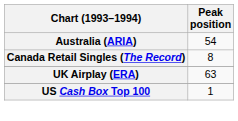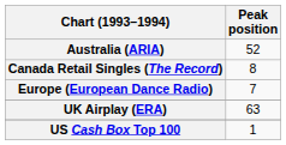 <table class="wikitable sortable plainrowheaders" style="text-align:center">
 <tr>
 <th>Chart (1993–1994)</th>
 <th>Peak<br>position</th>
 </tr>
 <tr>
 <th scope="row">Australia (<a href='#'>ARIA</a>)</th>
-<td>54</td>
+<td>52</td>
 </tr>
 <tr>
 <th scope="row">Canada Retail Singles (<em><a href='#'>The Record</a></em>)</th>
 <td>8</td>
+</tr>
+<tr>
+<th scope="row">Europe (<a href='#'>European Dance Radio</a>)</th>
+<td>7</td>
 </tr>
 <tr>
 </tr>
 <tr>
 </tr>
 <tr>
 <th scope="row">UK Airplay (<a href='#'>ERA</a>)</th>
 <td>63</td>
 </tr>
 <tr>
 </tr>
 <tr>
 </tr>
 <tr>
 </tr>
 <tr>
 </tr>
 <tr>
 </tr>
 <tr>
 <th scope="row">US <a href='#'><em>Cash Box</em> Top 100</a></th>
 <td>1</td>
 </tr>
 </table>
